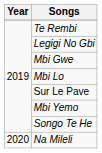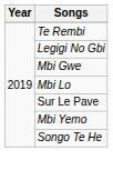 <table class="wikitable">
 <tr>
 <th>Year</th>
 <th>Songs</th>
 </tr>
 <tr>
 </tr>
 <tr>
 <td rowspan="7">2019</td>
 <td><em>Te Rembi</em></td>
 </tr>
 <tr>
 <td><em>Legigi No Gbi</em></td>
 </tr>
 <tr>
 <td><em>Mbi Gwe</em></td>
 </tr>
 <tr>
 <td><em>Mbi Lo</em></td>
 </tr>
 <tr>
 <td>Sur Le Pave</td>
 </tr>
 <tr>
 <td><em>Mbi Yemo</em></td>
 </tr>
 <tr>
 <td><em>Songo Te He</em></td>
 </tr>
-<tr>
-<td>2020</td>
-<td><em>Na Mileli</em></td>
-</tr>
 </table>
